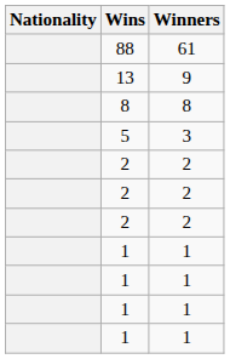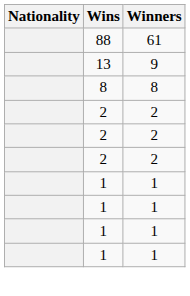 <table class="sortable plainrowheaders wikitable" style="text-align:center;">
 <tr>
 <th scope="col">Nationality</th>
 <th scope="col">Wins</th>
 <th scope="col">Winners</th>
 </tr>
 <tr>
 <th scope="row" align=left></th>
 <td>88</td>
 <td>61</td>
 </tr>
 <tr>
 <th scope="row" align=left></th>
 <td>13</td>
 <td>9</td>
 </tr>
 <tr>
 <th scope="row" align=left></th>
 <td>8</td>
 <td>8</td>
-</tr>
-<tr>
-<th scope="row" align=left></th>
-<td>5</td>
-<td>3</td>
 </tr>
 <tr>
 <th scope="row" align=left></th>
 <td>2</td>
 <td>2</td>
 </tr>
 <tr>
 <th scope="row" align=left></th>
 <td>2</td>
 <td>2</td>
 </tr>
 <tr>
 <th scope="row"  align=left></th>
 <td>2</td>
 <td>2</td>
 </tr>
 <tr>
 <th scope="row"  align=left></th>
 <td>1</td>
 <td>1</td>
 </tr>
 <tr>
 <th scope="row"  align=left></th>
 <td>1</td>
 <td>1</td>
 </tr>
 <tr>
 <th scope="row"  align=left></th>
 <td>1</td>
 <td>1</td>
 </tr>
 <tr>
 <th scope="row"  align=left></th>
 <td>1</td>
 <td>1</td>
 </tr>
 </table>
